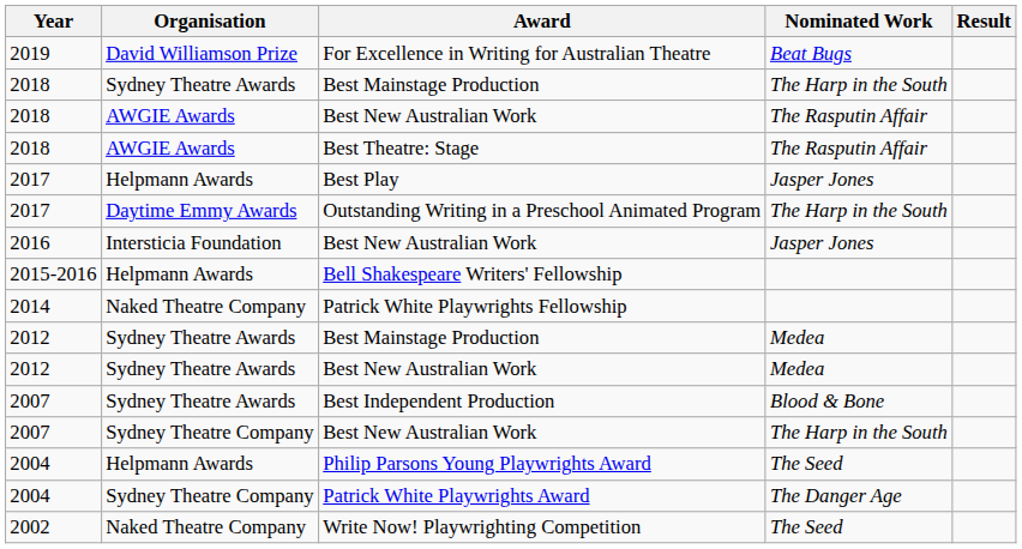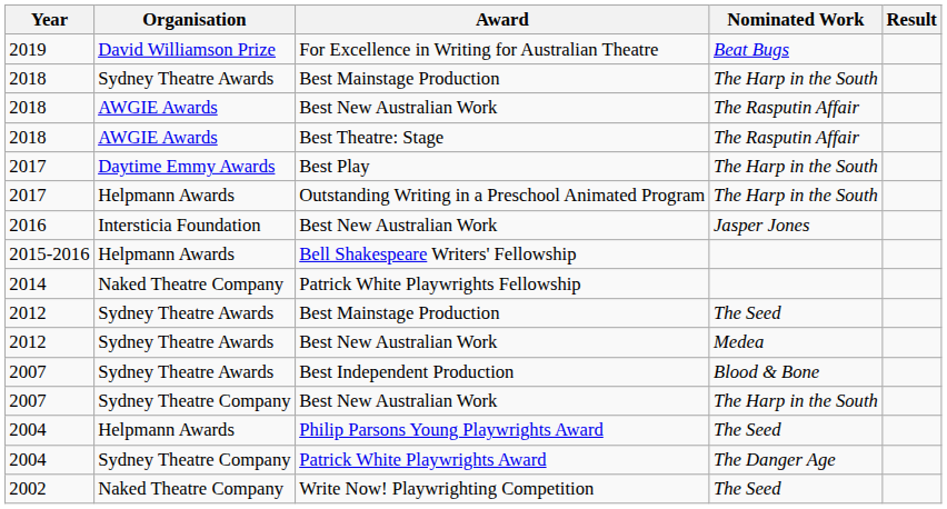 <table class="wikitable sortable">
 <tr>
 <th>Year</th>
 <th>Organisation</th>
 <th>Award</th>
 <th>Nominated Work</th>
 <th>Result</th>
 </tr>
 <tr>
 <td>2019</td>
 <td><a href='#'>David Williamson Prize</a></td>
 <td>For Excellence in Writing for Australian Theatre</td>
 <td><em><a href='#'>Beat Bugs</a></em></td>
 <td></td>
 </tr>
 <tr>
 <td>2018</td>
 <td>Sydney Theatre Awards</td>
 <td>Best Mainstage Production</td>
 <td><em>The Harp in the South</em></td>
 <td></td>
 </tr>
 <tr>
 <td>2018</td>
 <td><a href='#'>AWGIE Awards</a></td>
 <td>Best New Australian Work</td>
 <td><em>The Rasputin Affair</em></td>
 <td></td>
 </tr>
 <tr>
 <td>2018</td>
 <td><a href='#'>AWGIE Awards</a></td>
 <td>Best Theatre: Stage</td>
 <td><em>The Rasputin Affair</em></td>
 <td></td>
 </tr>
 <tr>
 <td>2017</td>
-<td>Helpmann Awards</td>
+<td><a href='#'>Daytime Emmy Awards</a></td>
 <td>Best Play</td>
-<td><em>Jasper Jones</em></td>
+<td><em>The Harp in the South</em></td>
 <td></td>
 </tr>
 <tr>
 <td>2017</td>
-<td><a href='#'>Daytime Emmy Awards</a></td>
+<td>Helpmann Awards</td>
 <td>Outstanding Writing in a Preschool Animated Program</td>
 <td><em>The Harp in the South</em></td>
 <td></td>
 </tr>
 <tr>
 <td>2016</td>
 <td>Intersticia Foundation</td>
 <td>Best New Australian Work</td>
 <td><em>Jasper Jones</em></td>
 <td></td>
 </tr>
 <tr>
 <td>2015-2016</td>
 <td>Helpmann Awards</td>
 <td><a href='#'>Bell Shakespeare</a> Writers' Fellowship</td>
 <td></td>
 <td></td>
 </tr>
 <tr>
 <td>2014</td>
 <td>Naked Theatre Company</td>
 <td>Patrick White Playwrights Fellowship</td>
 <td></td>
 <td></td>
 </tr>
 <tr>
 <td>2012</td>
 <td>Sydney Theatre Awards</td>
 <td>Best Mainstage Production</td>
-<td><em>Medea</em></td>
+<td><em>The Seed</em></td>
 <td></td>
 </tr>
 <tr>
 <td>2012</td>
 <td>Sydney Theatre Awards</td>
 <td>Best New Australian Work</td>
 <td><em>Medea</em></td>
 <td></td>
 </tr>
 <tr>
 <td>2007</td>
 <td>Sydney Theatre Awards</td>
 <td>Best Independent Production</td>
 <td><em>Blood & Bone</em></td>
 <td></td>
 </tr>
 <tr>
 <td>2007</td>
 <td>Sydney Theatre Company</td>
 <td>Best New Australian Work</td>
 <td><em>The Harp in the South</em></td>
 <td></td>
 </tr>
 <tr>
 <td>2004</td>
 <td>Helpmann Awards</td>
 <td><a href='#'>Philip Parsons Young Playwrights Award</a></td>
 <td><em>The Seed</em></td>
 <td></td>
 </tr>
 <tr>
 <td>2004</td>
 <td>Sydney Theatre Company</td>
 <td><a href='#'>Patrick White Playwrights Award</a></td>
 <td><em>The Danger Age</em></td>
 <td></td>
 </tr>
 <tr>
 <td>2002</td>
 <td>Naked Theatre Company</td>
 <td>Write Now! Playwrighting Competition</td>
 <td><em>The Seed</em></td>
 <td></td>
 </tr>
 </table>
